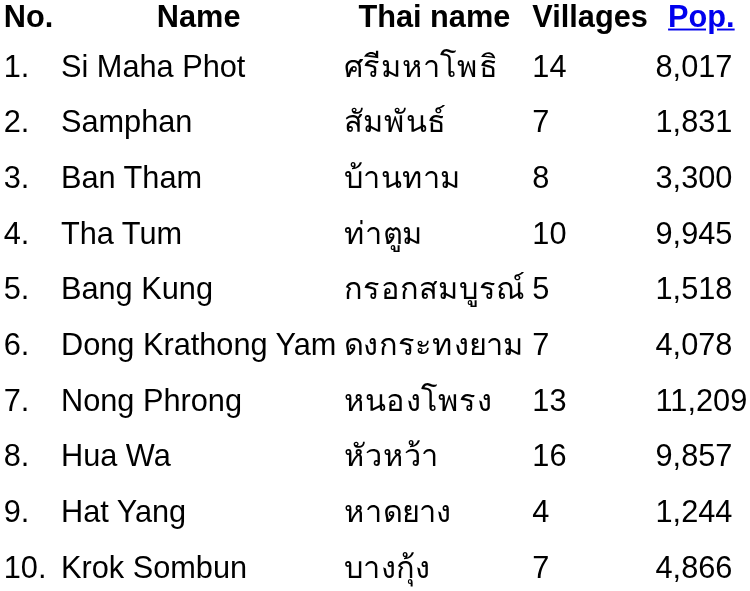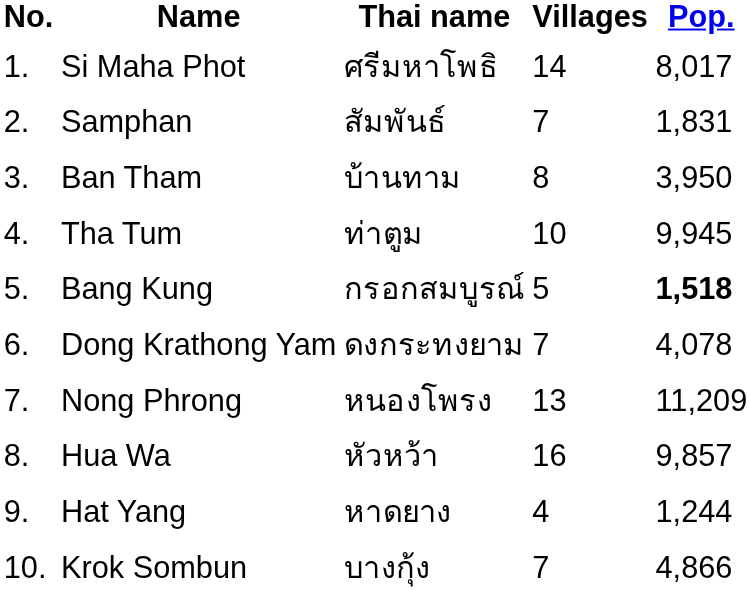 <table>
 <tr>
 <th>No.</th>
 <th>Name</th>
 <th>Thai name</th>
 <th>Villages</th>
 <th><a href='#'>Pop.</a></th>
 </tr>
 <tr>
 <td>1.</td>
 <td>Si Maha Phot</td>
 <td>ศรีมหาโพธิ</td>
 <td>14</td>
 <td>8,017</td>
 <td></td>
 </tr>
 <tr>
 <td>2.</td>
 <td>Samphan</td>
 <td>สัมพันธ์</td>
 <td>7</td>
 <td>1,831</td>
 <td></td>
 </tr>
 <tr>
 <td>3.</td>
 <td>Ban Tham</td>
 <td>บ้านทาม</td>
 <td>8</td>
-<td>3,300</td>
+<td>3,950</td>
 <td></td>
 </tr>
 <tr>
 <td>4.</td>
 <td>Tha Tum</td>
 <td>ท่าตูม</td>
 <td>10</td>
 <td>9,945</td>
 <td></td>
 </tr>
 <tr>
 <td>5.</td>
 <td>Bang Kung</td>
 <td>กรอกสมบูรณ์</td>
 <td>5</td>
-<td>1,518</td>
+<td><strong>1,518</strong></td>
 <td></td>
 </tr>
 <tr>
 <td>6.</td>
 <td>Dong Krathong Yam</td>
 <td>ดงกระทงยาม</td>
 <td>7</td>
 <td>4,078</td>
 <td></td>
 </tr>
 <tr>
 <td>7.</td>
 <td>Nong Phrong</td>
 <td>หนองโพรง</td>
 <td>13</td>
 <td>11,209</td>
 <td></td>
 </tr>
 <tr>
 <td>8.</td>
 <td>Hua Wa</td>
 <td>หัวหว้า</td>
 <td>16</td>
 <td>9,857</td>
 <td></td>
 </tr>
 <tr>
 <td>9.</td>
 <td>Hat Yang</td>
 <td>หาดยาง</td>
 <td>4</td>
 <td>1,244</td>
 <td></td>
 </tr>
 <tr>
 <td>10.</td>
 <td>Krok Sombun</td>
 <td>บางกุ้ง</td>
 <td>7</td>
 <td>4,866</td>
 <td></td>
 </tr>
 </table>
